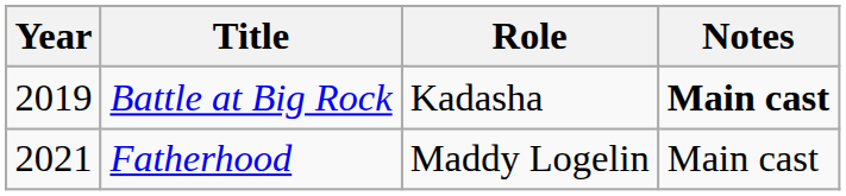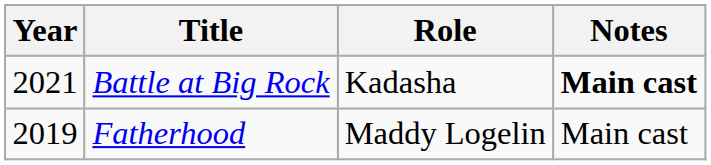 <table class="wikitable sortable">
 <tr>
 <th>Year</th>
 <th>Title</th>
 <th>Role</th>
 <th class="unsortable">Notes</th>
 </tr>
 <tr>
-<td>2019</td>
+<td>2021</td>
 <td><em><a href='#'>Battle at Big Rock</a></em></td>
 <td>Kadasha</td>
 <td><strong>Main cast</strong></td>
 </tr>
 <tr>
-<td>2021</td>
+<td>2019</td>
 <td><a href='#'><em>Fatherhood</em></a></td>
 <td>Maddy Logelin</td>
 <td>Main cast</td>
 </tr>
 </table>
